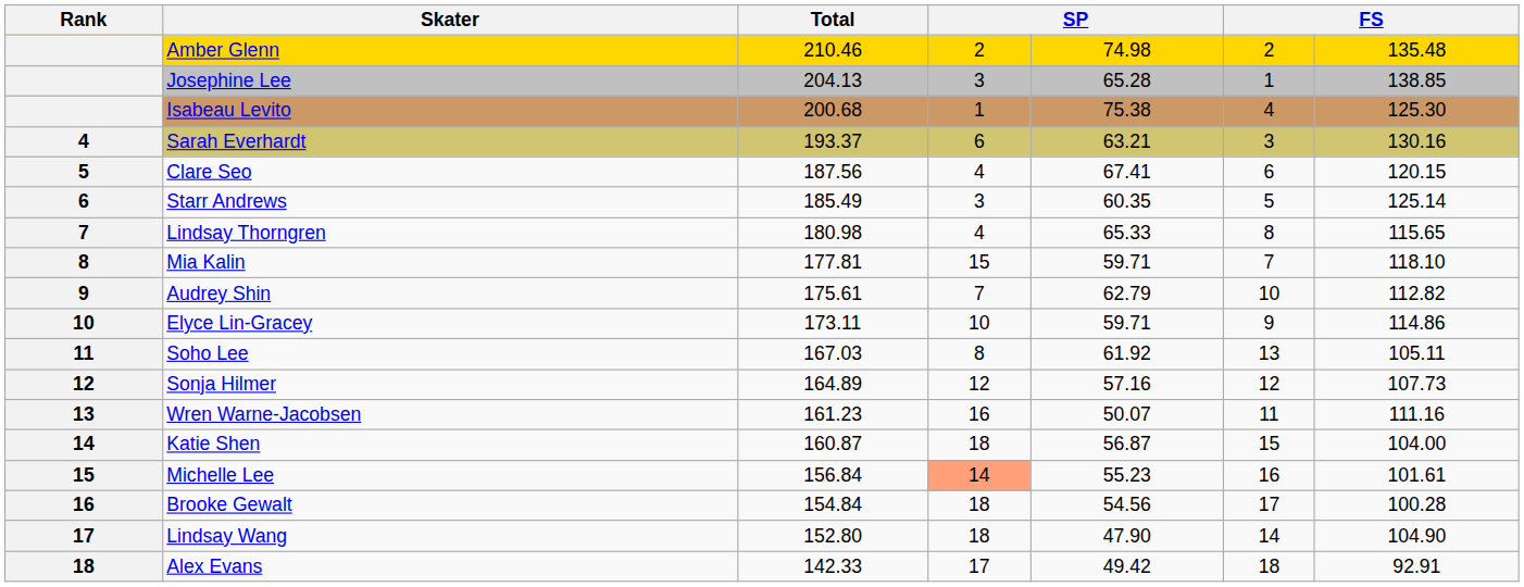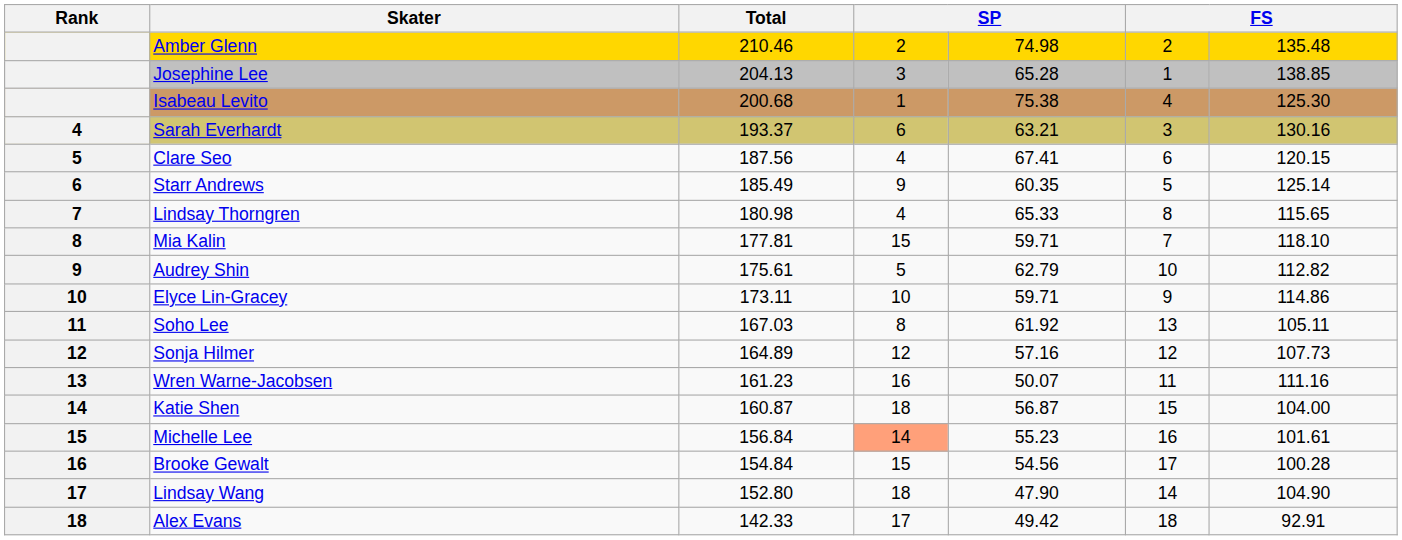 <table class="wikitable sortable" style="text-align:left; width:80%">
 <tr>
 <th scope="col">Rank</th>
 <th scope="col">Skater</th>
 <th scope="col">Total</th>
 <th scope="col" colspan="2" width="80px"><a href='#'>SP</a></th>
 <th scope="col" colspan="2" width="80px"><a href='#'>FS</a></th>
 </tr>
 <tr bgcolor="gold">
 <th scope="row"></th>
 <td><a href='#'>Amber Glenn</a></td>
 <td align="center">210.46</td>
 <td align="center">2</td>
 <td align="center">74.98</td>
 <td align="center">2</td>
 <td align="center">135.48</td>
 </tr>
 <tr bgcolor="silver">
 <th scope="row"></th>
 <td><a href='#'>Josephine Lee</a></td>
 <td align="center">204.13</td>
 <td align="center">3</td>
 <td align="center">65.28</td>
 <td align="center">1</td>
 <td align="center">138.85</td>
 </tr>
 <tr bgcolor="cc9966">
 <th scope="row"></th>
 <td><a href='#'>Isabeau Levito</a></td>
 <td align="center">200.68</td>
 <td align="center">1</td>
 <td align="center">75.38</td>
 <td align="center">4</td>
 <td align="center">125.30</td>
 </tr>
 <tr bgcolor="#d1c571">
 <th scope="row">4</th>
 <td><a href='#'>Sarah Everhardt</a></td>
 <td align="center">193.37</td>
 <td align="center">6</td>
 <td align="center">63.21</td>
 <td align="center">3</td>
 <td align="center">130.16</td>
 </tr>
 <tr>
 <th scope="row">5</th>
 <td><a href='#'>Clare Seo</a></td>
 <td align="center">187.56</td>
 <td align="center">4</td>
 <td align="center">67.41</td>
 <td align="center">6</td>
 <td align="center">120.15</td>
 </tr>
 <tr>
 <th scope="row">6</th>
 <td><a href='#'>Starr Andrews</a></td>
 <td align="center">185.49</td>
-<td align="center">3</td>
+<td align="center">9</td>
 <td align="center">60.35</td>
 <td align="center">5</td>
 <td align="center">125.14</td>
 </tr>
 <tr>
 <th scope="row">7</th>
 <td><a href='#'>Lindsay Thorngren</a></td>
 <td align="center">180.98</td>
 <td align="center">4</td>
 <td align="center">65.33</td>
 <td align="center">8</td>
 <td align="center">115.65</td>
 </tr>
 <tr>
 <th scope="row">8</th>
 <td><a href='#'>Mia Kalin</a></td>
 <td align="center">177.81</td>
 <td align="center">15</td>
 <td align="center">59.71</td>
 <td align="center">7</td>
 <td align="center">118.10</td>
 </tr>
 <tr>
 <th scope="row">9</th>
 <td><a href='#'>Audrey Shin</a></td>
 <td align="center">175.61</td>
-<td align="center">7</td>
+<td align="center">5</td>
 <td align="center">62.79</td>
 <td align="center">10</td>
 <td align="center">112.82</td>
 </tr>
 <tr>
 <th scope="row">10</th>
 <td><a href='#'>Elyce Lin-Gracey</a></td>
 <td align="center">173.11</td>
 <td align="center">10</td>
 <td align="center">59.71</td>
 <td align="center">9</td>
 <td align="center">114.86</td>
 </tr>
 <tr>
 <th scope="row">11</th>
 <td><a href='#'>Soho Lee</a></td>
 <td align="center">167.03</td>
 <td align="center">8</td>
 <td align="center">61.92</td>
 <td align="center">13</td>
 <td align="center">105.11</td>
 </tr>
 <tr>
 <th scope="row">12</th>
 <td><a href='#'>Sonja Hilmer</a></td>
 <td align="center">164.89</td>
 <td align="center">12</td>
 <td align="center">57.16</td>
 <td align="center">12</td>
 <td align="center">107.73</td>
 </tr>
 <tr>
 <th scope="row">13</th>
 <td><a href='#'>Wren Warne-Jacobsen</a></td>
 <td align="center">161.23</td>
 <td align="center">16</td>
 <td align="center">50.07</td>
 <td align="center">11</td>
 <td align="center">111.16</td>
 </tr>
 <tr>
 <th scope="row">14</th>
 <td><a href='#'>Katie Shen</a></td>
 <td align="center">160.87</td>
 <td align="center">18</td>
 <td align="center">56.87</td>
 <td align="center">15</td>
 <td align="center">104.00</td>
 </tr>
 <tr>
 <th scope="row">15</th>
 <td><a href='#'> Michelle Lee</a></td>
 <td align="center">156.84</td>
 <td align="center" style="background: lightsalmon;">14</td>
 <td align="center">55.23</td>
 <td align="center">16</td>
 <td align="center">101.61</td>
 </tr>
 <tr>
 <th scope="row">16</th>
 <td><a href='#'>Brooke Gewalt</a></td>
 <td align="center">154.84</td>
-<td align="center">18</td>
+<td align="center">15</td>
 <td align="center">54.56</td>
 <td align="center">17</td>
 <td align="center">100.28</td>
 </tr>
 <tr>
 <th scope="row">17</th>
 <td><a href='#'>Lindsay Wang</a></td>
 <td align="center">152.80</td>
 <td align="center">18</td>
 <td align="center">47.90</td>
 <td align="center">14</td>
 <td align="center">104.90</td>
 </tr>
 <tr>
 <th scope="row">18</th>
 <td><a href='#'>Alex Evans</a></td>
 <td align="center">142.33</td>
 <td align="center">17</td>
 <td align="center">49.42</td>
 <td align="center">18</td>
 <td align="center">92.91</td>
 </tr>
 </table>
